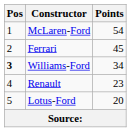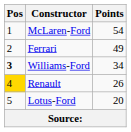 <table class="wikitable" style="font-size: 95%;">
 <tr>
 <th>Pos</th>
 <th>Constructor</th>
 <th>Points</th>
 </tr>
 <tr>
 <td>1</td>
 <td> <a href='#'>McLaren</a>-<a href='#'>Ford</a></td>
 <td align="right">54</td>
 </tr>
 <tr>
 <td>2</td>
 <td> <a href='#'>Ferrari</a></td>
-<td align="right">45</td>
+<td align="right">49</td>
 </tr>
 <tr>
 <td><strong>3</strong></td>
 <td> <a href='#'>Williams</a>-<a href='#'>Ford</a></td>
 <td align="right">34</td>
 </tr>
 <tr>
-<td>4</td>
+<td style="background: gold;">4</td>
 <td> <a href='#'>Renault</a></td>
-<td align="right">23</td>
+<td align="right">26</td>
 </tr>
 <tr>
 <td>5</td>
 <td> <a href='#'>Lotus</a>-<a href='#'>Ford</a></td>
 <td align="right">20</td>
 </tr>
 <tr>
 <th colspan=4>Source: </th>
 </tr>
 </table>
